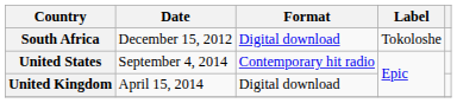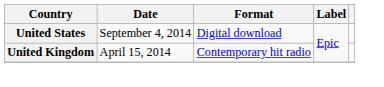 <table class="wikitable plainrowheaders">
 <tr>
 <th scope="col">Country</th>
 <th scope="col">Date</th>
 <th scope="col">Format</th>
 <th scope="col">Label</th>
 <th scope="col"></th>
 </tr>
 <tr>
-<th scope="row">South Africa</th>
-<td>December 15, 2012</td>
-<td><a href='#'>Digital download</a></td>
-<td>Tokoloshe</td>
-<td align="center"></td>
-</tr>
-<tr>
 <th scope="row">United States</th>
 <td>September 4, 2014</td>
-<td><a href='#'>Contemporary hit radio</a></td>
+<td><a href='#'>Digital download</a></td>
 <td rowspan="2"><a href='#'>Epic</a></td>
 <td align="center"></td>
 </tr>
 <tr>
 <th scope="row">United Kingdom</th>
 <td>April 15, 2014</td>
-<td>Digital download</td>
+<td><a href='#'>Contemporary hit radio</a></td>
 <td align="center"></td>
 </tr>
 <tr>
 </tr>
 </table>
